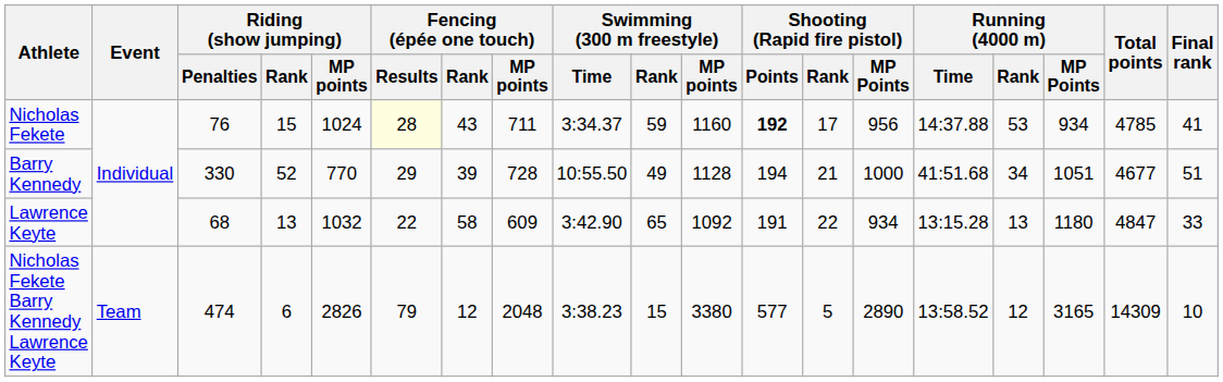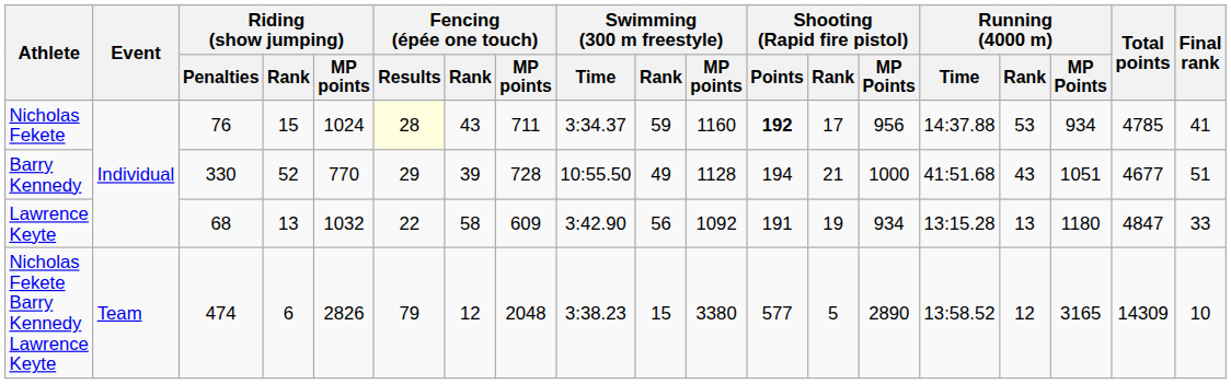 <table class="wikitable" style="font-size:90%">
 <tr>
 <th rowspan="2">Athlete</th>
 <th rowspan="2">Event</th>
 <th colspan=3>Riding<br><span>(show jumping)</span></th>
 <th colspan=3>Fencing<br><span>(épée one touch)</span></th>
 <th colspan=3>Swimming<br><span>(300 m freestyle)</span></th>
 <th colspan=3>Shooting<br><span>(Rapid fire pistol)</span></th>
 <th colspan=3>Running<br><span>(4000 m)</span></th>
 <th rowspan=2>Total points</th>
 <th rowspan=2>Final rank</th>
 </tr>
 <tr style="font-size:95%">
 <th>Penalties</th>
 <th>Rank</th>
 <th>MP points</th>
 <th>Results</th>
 <th>Rank</th>
 <th>MP points</th>
 <th>Time</th>
 <th>Rank</th>
 <th>MP points</th>
 <th>Points</th>
 <th>Rank</th>
 <th>MP Points</th>
 <th>Time</th>
 <th>Rank</th>
 <th>MP Points</th>
 </tr>
 <tr align=center>
 <td align=left><a href='#'>Nicholas Fekete</a></td>
 <td align=left rowspan=3><a href='#'>Individual</a></td>
 <td>76</td>
 <td>15</td>
 <td>1024</td>
 <td style="background: lightyellow;">28</td>
 <td>43</td>
 <td>711</td>
 <td>3:34.37</td>
 <td>59</td>
 <td>1160</td>
 <td><strong>192</strong></td>
 <td>17</td>
 <td>956</td>
 <td>14:37.88</td>
 <td>53</td>
 <td>934</td>
 <td>4785</td>
 <td>41</td>
 </tr>
 <tr align=center>
 <td align=left><a href='#'>Barry Kennedy</a></td>
 <td>330</td>
 <td>52</td>
 <td>770</td>
 <td>29</td>
 <td>39</td>
 <td>728</td>
 <td>10:55.50</td>
 <td>49</td>
 <td>1128</td>
 <td>194</td>
 <td>21</td>
 <td>1000</td>
 <td>41:51.68</td>
-<td>34</td>
+<td>43</td>
 <td>1051</td>
 <td>4677</td>
 <td>51</td>
 </tr>
 <tr align=center>
 <td align=left><a href='#'>Lawrence Keyte</a></td>
 <td>68</td>
 <td>13</td>
 <td>1032</td>
 <td>22</td>
 <td>58</td>
 <td>609</td>
 <td>3:42.90</td>
-<td>65</td>
+<td>56</td>
 <td>1092</td>
 <td>191</td>
-<td>22</td>
+<td>19</td>
 <td>934</td>
 <td>13:15.28</td>
 <td>13</td>
 <td>1180</td>
 <td>4847</td>
 <td>33</td>
 </tr>
 <tr align=center>
 <td align=left><a href='#'>Nicholas Fekete</a><br><a href='#'>Barry Kennedy</a><br><a href='#'>Lawrence Keyte</a></td>
 <td align=left><a href='#'>Team</a></td>
 <td>474</td>
 <td>6</td>
 <td>2826</td>
 <td>79</td>
 <td>12</td>
 <td>2048</td>
 <td>3:38.23</td>
 <td>15</td>
 <td>3380</td>
 <td>577</td>
 <td>5</td>
 <td>2890</td>
 <td>13:58.52</td>
 <td>12</td>
 <td>3165</td>
 <td>14309</td>
 <td>10</td>
 </tr>
 </table>
